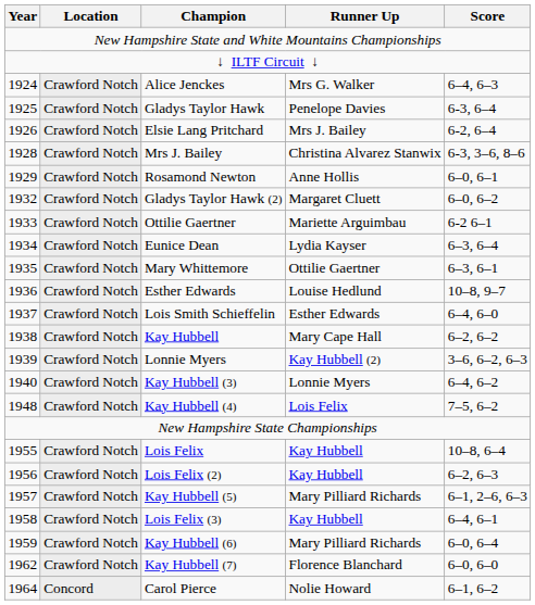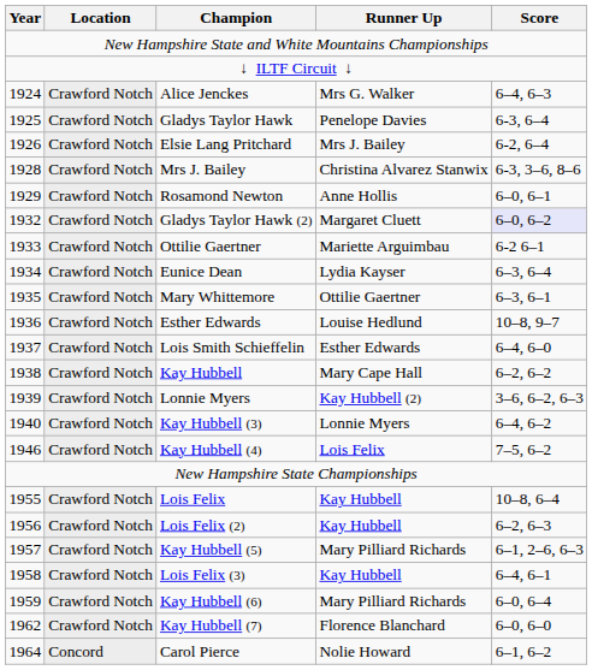 <table class="wikitable sortable">
 <tr>
 <th>Year</th>
 <th>Location</th>
 <th>Champion</th>
 <th>Runner Up</th>
 <th>Score</th>
 </tr>
 <tr>
 <td colspan=5 align=center><em>New Hampshire State and White Mountains Championships</em></td>
 </tr>
 <tr>
 <td colspan=5 align=center>↓  <a href='#'>ILTF Circuit</a>  ↓</td>
 </tr>
 <tr>
 <td>1924</td>
 <td style="background:#ededed">Crawford Notch</td>
 <td> Alice Jenckes</td>
 <td> Mrs G. Walker</td>
 <td>6–4, 6–3</td>
 </tr>
 <tr>
 <td>1925</td>
 <td style="background:#ededed">Crawford Notch</td>
 <td> Gladys Taylor Hawk</td>
 <td> Penelope Davies</td>
 <td>6-3, 6–4</td>
 </tr>
 <tr>
 <td>1926</td>
 <td style="background:#ededed">Crawford Notch</td>
 <td> Elsie Lang Pritchard</td>
 <td> Mrs J. Bailey</td>
 <td>6-2, 6–4</td>
 </tr>
 <tr>
 <td>1928</td>
 <td style="background:#ededed">Crawford Notch</td>
 <td> Mrs J. Bailey</td>
 <td> Christina Alvarez Stanwix</td>
 <td>6-3, 3–6, 8–6</td>
 </tr>
 <tr>
 <td>1929</td>
 <td style="background:#ededed">Crawford Notch</td>
 <td> Rosamond Newton</td>
 <td> Anne Hollis</td>
 <td>6–0, 6–1</td>
 </tr>
 <tr>
 <td>1932</td>
 <td style="background:#ededed">Crawford Notch</td>
 <td> Gladys Taylor Hawk <small>(2)</small></td>
 <td> Margaret Cluett</td>
-<td>6–0, 6–2</td>
+<td style="background: lavender;">6–0, 6–2</td>
 </tr>
 <tr>
 <td>1933</td>
 <td style="background:#ededed">Crawford Notch</td>
 <td> Ottilie Gaertner</td>
 <td> Mariette Arguimbau</td>
 <td>6-2 6–1</td>
 </tr>
 <tr>
 <td>1934</td>
 <td style="background:#ededed">Crawford Notch</td>
 <td> Eunice Dean</td>
 <td> Lydia Kayser</td>
 <td>6–3, 6–4</td>
 </tr>
 <tr>
 <td>1935</td>
 <td style="background:#ededed">Crawford Notch</td>
 <td> Mary Whittemore</td>
 <td> Ottilie Gaertner</td>
 <td>6–3, 6–1</td>
 </tr>
 <tr>
 <td>1936</td>
 <td style="background:#ededed">Crawford Notch</td>
 <td> Esther Edwards</td>
 <td> Louise Hedlund</td>
 <td>10–8, 9–7</td>
 </tr>
 <tr>
 <td>1937</td>
 <td style="background:#ededed">Crawford Notch</td>
 <td> Lois Smith Schieffelin</td>
 <td> Esther Edwards</td>
 <td>6–4, 6–0</td>
 </tr>
 <tr>
 <td>1938</td>
 <td style="background:#ededed">Crawford Notch</td>
 <td> <a href='#'>Kay Hubbell</a></td>
 <td> Mary Cape Hall</td>
 <td>6–2, 6–2</td>
 </tr>
 <tr>
 <td>1939</td>
 <td style="background:#ededed">Crawford Notch</td>
 <td> Lonnie Myers</td>
 <td> <a href='#'>Kay Hubbell</a> <small>(2)</small></td>
 <td>3–6, 6–2, 6–3</td>
 </tr>
 <tr>
 <td>1940</td>
 <td style="background:#ededed">Crawford Notch</td>
 <td> <a href='#'>Kay Hubbell</a> <small>(3)</small></td>
 <td> Lonnie Myers</td>
 <td>6–4, 6–2</td>
 </tr>
 <tr>
-<td>1948</td>
+<td>1946</td>
 <td style="background:#ededed">Crawford Notch</td>
 <td> <a href='#'>Kay Hubbell</a> <small>(4)</small></td>
 <td> <a href='#'>Lois Felix</a></td>
 <td>7–5, 6–2</td>
 </tr>
 <tr>
 <td colspan=5 align=center><em>New Hampshire State Championships</em></td>
 </tr>
 <tr>
 <td>1955</td>
 <td style="background:#ededed">Crawford Notch</td>
 <td> <a href='#'>Lois Felix</a></td>
 <td> <a href='#'>Kay Hubbell</a></td>
 <td>10–8, 6–4</td>
 </tr>
 <tr>
 <td>1956</td>
 <td style="background:#ededed">Crawford Notch</td>
 <td> <a href='#'>Lois Felix</a> <small>(2)</small></td>
 <td> <a href='#'>Kay Hubbell</a></td>
 <td>6–2, 6–3</td>
 </tr>
 <tr>
 <td>1957</td>
 <td style="background:#ededed">Crawford Notch</td>
 <td> <a href='#'>Kay Hubbell</a> <small>(5)</small></td>
 <td> Mary Pilliard Richards</td>
 <td>6–1, 2–6, 6–3</td>
 </tr>
 <tr>
 <td>1958</td>
 <td style="background:#ededed">Crawford Notch</td>
 <td> <a href='#'>Lois Felix</a> <small>(3)</small></td>
 <td> <a href='#'>Kay Hubbell</a></td>
 <td>6–4, 6–1</td>
 </tr>
 <tr>
 <td>1959</td>
 <td style="background:#ededed">Crawford Notch</td>
 <td> <a href='#'>Kay Hubbell</a> <small>(6)</small></td>
 <td> Mary Pilliard Richards</td>
 <td>6–0, 6–4</td>
 </tr>
 <tr>
 <td>1962</td>
 <td style="background:#ededed">Crawford Notch</td>
 <td> <a href='#'>Kay Hubbell</a> <small>(7)</small></td>
 <td> Florence Blanchard</td>
 <td>6–0, 6–0</td>
 </tr>
 <tr>
 <td>1964</td>
 <td style="background:#ededed">Concord</td>
 <td> Carol Pierce</td>
 <td> Nolie Howard</td>
 <td>6–1, 6–2</td>
 </tr>
 </table>
